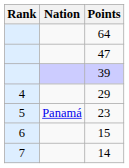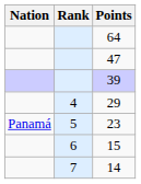 <table class="wikitable sortable" style="text-align:center">
 <tr>
+<th>Nation</th>
 <th>Rank</th>
-<th>Nation</th>
 <th>Points</th>
 </tr>
 <tr>
+<td align=left></td>
 <td bgcolor = DDEEFF></td>
-<td align=left></td>
 <td>64</td>
 </tr>
 <tr>
+<td align=left></td>
 <td bgcolor = DDEEFF></td>
-<td align=left></td>
 <td>47</td>
 </tr>
 <tr style="background-color:#ccccff">
+<td align=left></td>
 <td bgcolor = DDEEFF></td>
-<td align=left></td>
 <td>39</td>
 </tr>
 <tr>
+<td align=left></td>
 <td bgcolor = DDEEFF>4</td>
-<td align=left></td>
 <td>29</td>
 </tr>
 <tr>
+<td align=left> <a href='#'>Panamá</a></td>
 <td bgcolor = DDEEFF>5</td>
-<td align=left> <a href='#'>Panamá</a></td>
 <td>23</td>
 </tr>
 <tr>
+<td align=left></td>
 <td bgcolor = DDEEFF>6</td>
-<td align=left></td>
 <td>15</td>
 </tr>
 <tr>
+<td align=left></td>
 <td bgcolor = DDEEFF>7</td>
-<td align=left></td>
 <td>14</td>
 </tr>
 </table>
